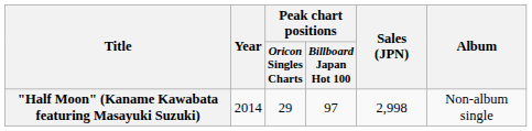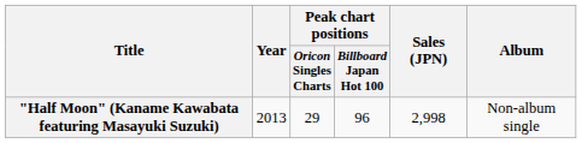 <table class="wikitable plainrowheaders" style="text-align:center;">
 <tr>
 <th scope="col" rowspan="2" style="width:16em;">Title</th>
 <th scope="col" rowspan="2">Year</th>
 <th scope="col" colspan="2">Peak chart positions</th>
 <th scope="col" rowspan="2">Sales (JPN)</th>
 <th scope="col" rowspan="2">Album</th>
 </tr>
 <tr>
 <th style="width:3em;font-size:85%"><em>Oricon</em> Singles Charts<br></th>
 <th style="width:3em;font-size:85%"><em>Billboard</em> Japan Hot 100<br></th>
 </tr>
 <tr>
 <th scope="row">"Half Moon" <span>(Kaname Kawabata featuring Masayuki Suzuki)</span></th>
-<td>2014</td>
+<td>2013</td>
 <td>29</td>
-<td>97</td>
+<td>96</td>
 <td>2,998</td>
 <td>Non-album single</td>
 </tr>
 </table>
